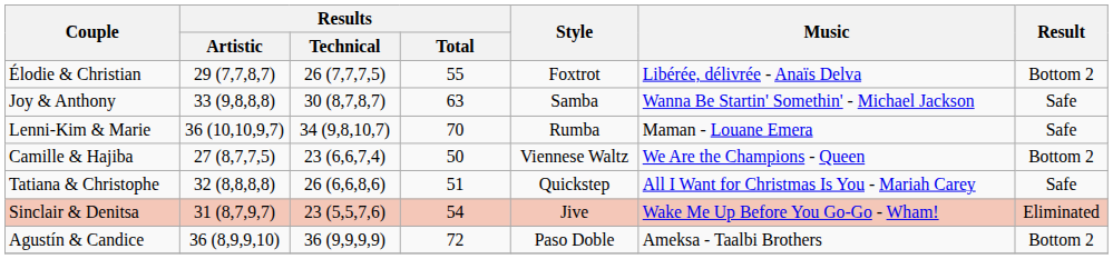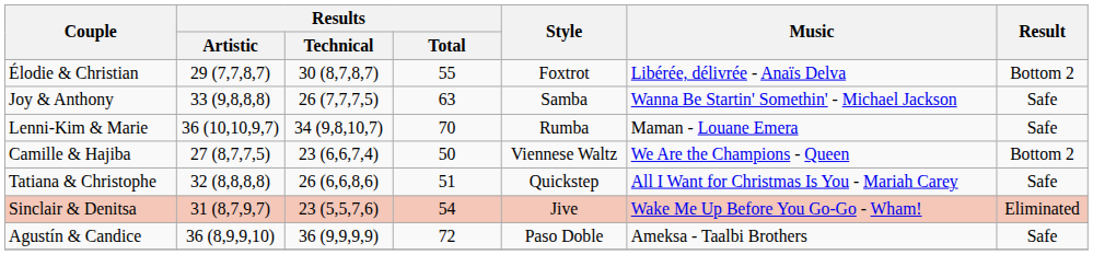 <table class="wikitable" style="width:80%; text-align:center;">
 <tr>
 <th rowspan="2">Couple</th>
 <th colspan=3>Results</th>
 <th rowspan="2">Style</th>
 <th rowspan="2">Music</th>
 <th rowspan="2">Result</th>
 </tr>
 <tr>
 <th style="width:10%;">Artistic</th>
 <th style="width:10%;">Technical</th>
 <th style="width:10%;">Total</th>
 </tr>
 <tr>
 <td style="text-align:left;">Élodie & Christian</td>
 <td>29 (7,7,8,7)</td>
-<td>26 (7,7,7,5)</td>
+<td>30 (8,7,8,7)</td>
 <td>55</td>
 <td>Foxtrot</td>
 <td style="text-align:left;"><a href='#'>Libérée, délivrée</a> - <a href='#'>Anaïs Delva</a></td>
 <td>Bottom 2</td>
 </tr>
 <tr>
 <td style="text-align:left;">Joy & Anthony</td>
 <td>33 (9,8,8,8)</td>
-<td>30 (8,7,8,7)</td>
+<td>26 (7,7,7,5)</td>
 <td>63</td>
 <td>Samba</td>
 <td style="text-align:left;"><a href='#'>Wanna Be Startin' Somethin'</a> - <a href='#'>Michael Jackson</a></td>
 <td>Safe</td>
 </tr>
 <tr>
 <td style="text-align:left;">Lenni-Kim & Marie</td>
 <td>36 (10,10,9,7)</td>
 <td>34 (9,8,10,7)</td>
 <td>70</td>
 <td>Rumba</td>
 <td style="text-align:left;">Maman - <a href='#'>Louane Emera</a></td>
 <td>Safe</td>
 </tr>
 <tr>
 <td style="text-align:left;">Camille & Hajiba</td>
 <td>27 (8,7,7,5)</td>
 <td>23 (6,6,7,4)</td>
 <td>50</td>
 <td>Viennese Waltz</td>
 <td style="text-align:left;"><a href='#'>We Are the Champions</a> - <a href='#'>Queen</a></td>
 <td>Bottom 2</td>
 </tr>
 <tr>
 <td style="text-align:left;">Tatiana & Christophe</td>
 <td>32 (8,8,8,8)</td>
 <td>26 (6,6,8,6)</td>
 <td>51</td>
 <td>Quickstep</td>
 <td style="text-align:left;"><a href='#'>All I Want for Christmas Is You</a> - <a href='#'>Mariah Carey</a></td>
 <td>Safe</td>
 </tr>
 <tr style="background:#F4C7B8;">
 <td style="text-align:left;">Sinclair & Denitsa</td>
 <td>31 (8,7,9,7)</td>
 <td>23 (5,5,7,6)</td>
 <td>54</td>
 <td>Jive</td>
 <td style="text-align:left;"><a href='#'>Wake Me Up Before You Go-Go</a> - <a href='#'>Wham!</a></td>
 <td>Eliminated</td>
 </tr>
 <tr>
 <td style="text-align:left;">Agustín & Candice</td>
 <td>36 (8,9,9,10)</td>
 <td>36 (9,9,9,9)</td>
 <td>72</td>
 <td>Paso Doble</td>
 <td style="text-align:left;">Ameksa - Taalbi Brothers</td>
-<td>Bottom 2</td>
+<td>Safe</td>
 </tr>
 <tr>
 </tr>
 </table>
